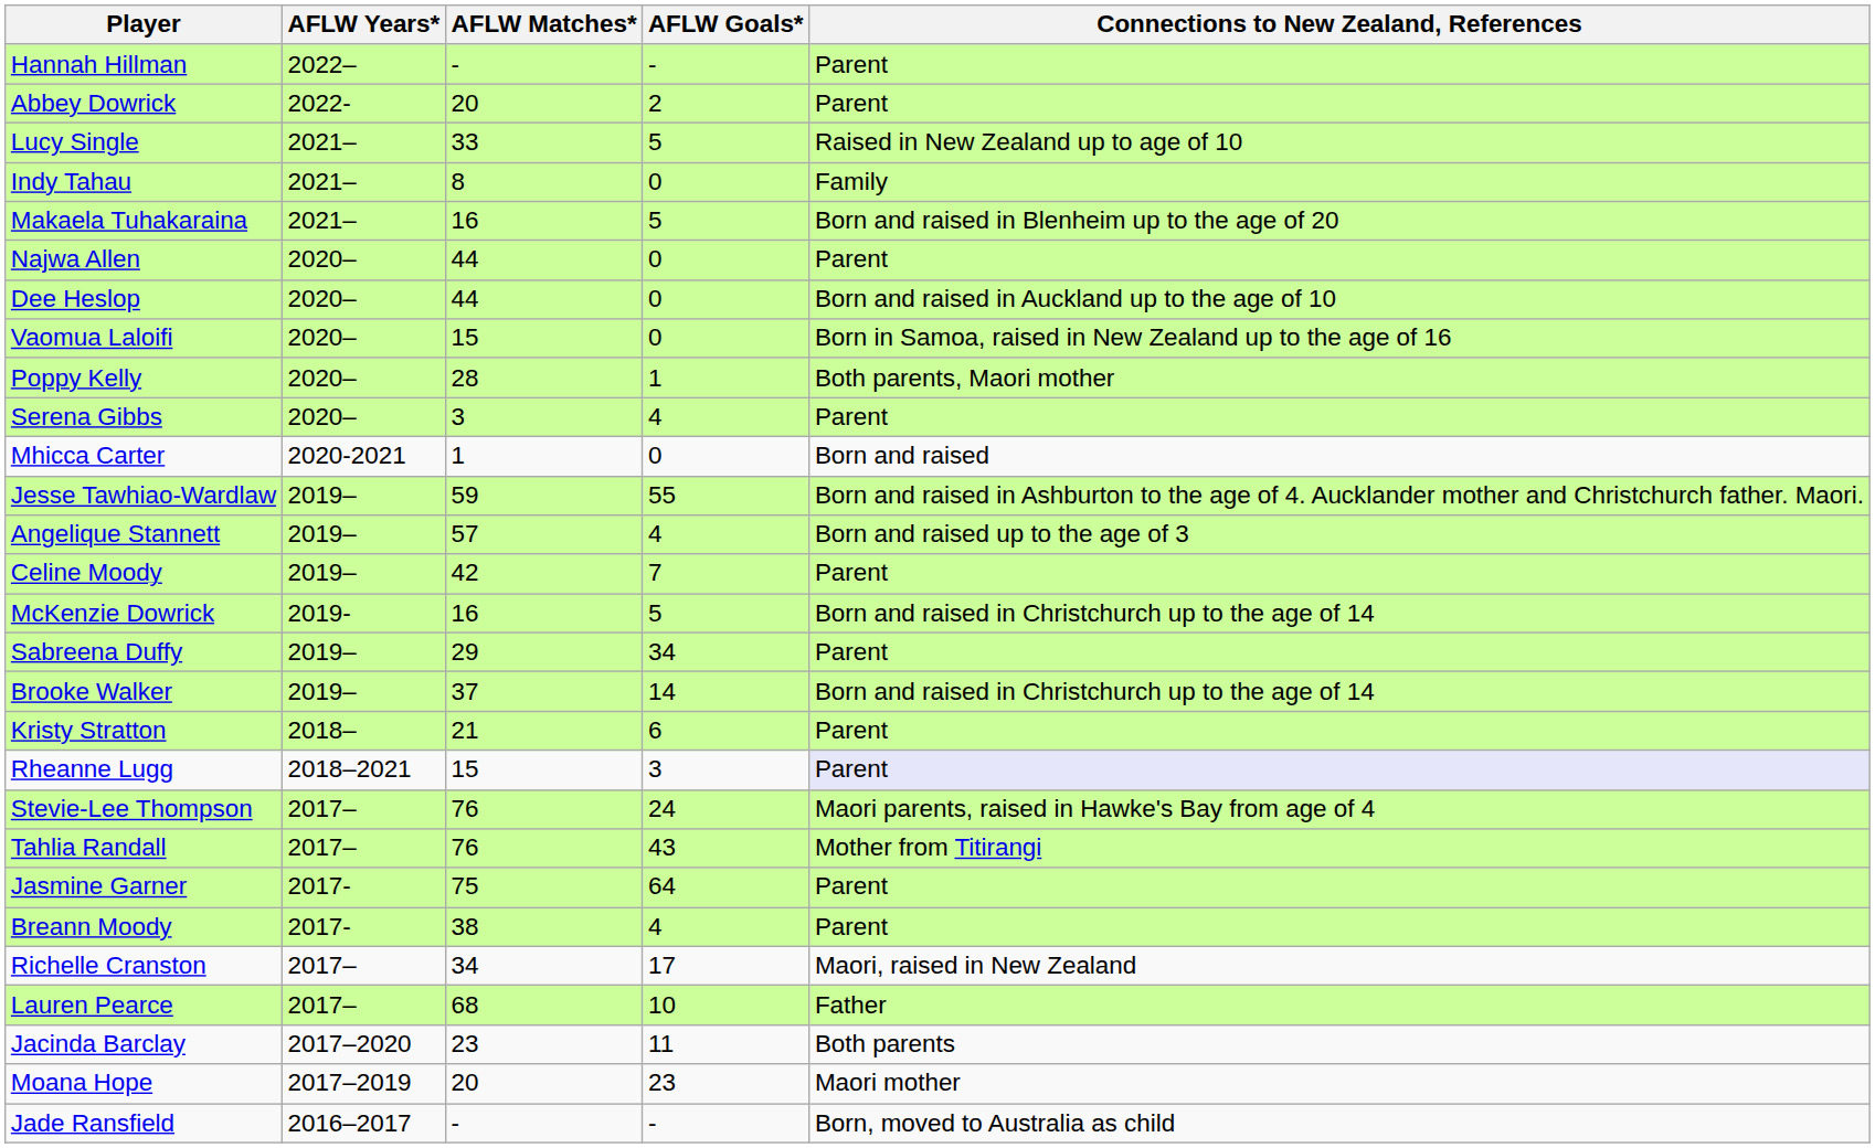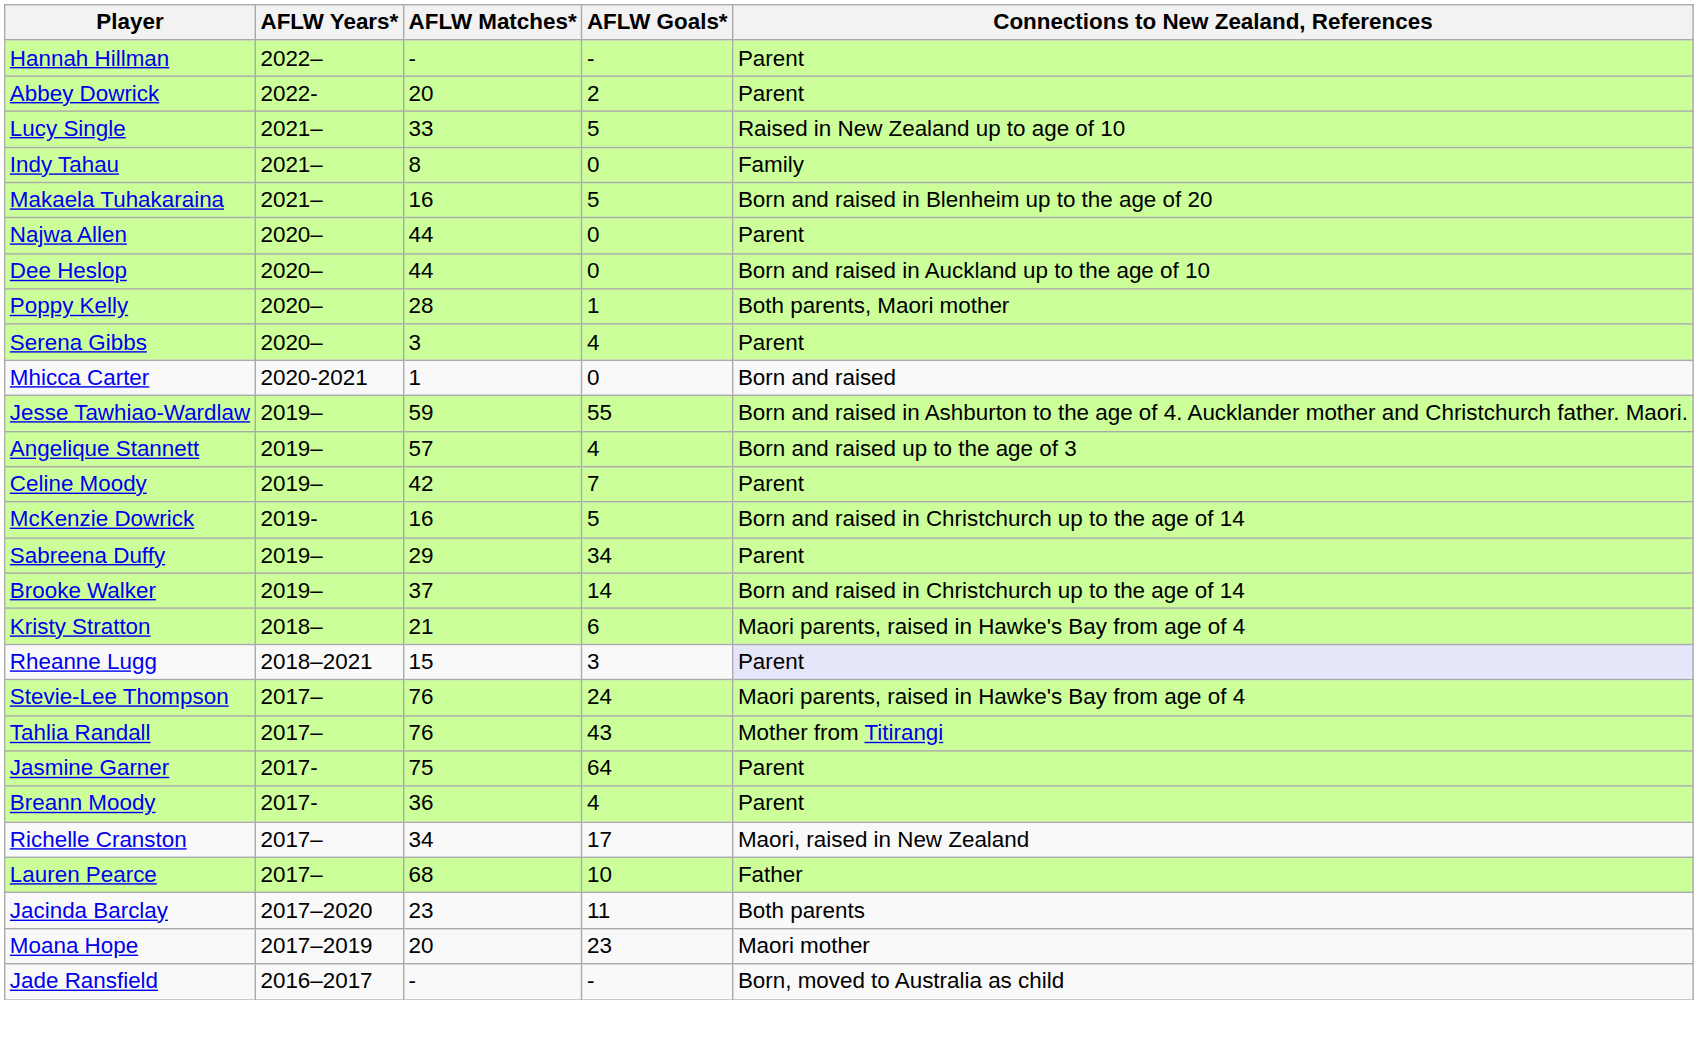 <table class="wikitable sortable">
 <tr>
 <th>Player</th>
 <th>AFLW Years*</th>
 <th>AFLW Matches*</th>
 <th>AFLW Goals*</th>
 <th>Connections to New Zealand, References</th>
 </tr>
 <tr bgcolor=#CCFF99>
 <td><a href='#'>Hannah Hillman</a></td>
 <td>2022–</td>
 <td>-</td>
 <td>-</td>
 <td>Parent</td>
 </tr>
 <tr bgcolor=#CCFF99>
 <td><a href='#'>Abbey Dowrick</a></td>
 <td>2022-</td>
 <td>20</td>
 <td>2</td>
 <td>Parent</td>
 </tr>
 <tr bgcolor=#CCFF99>
 <td><a href='#'>Lucy Single</a></td>
 <td>2021–</td>
 <td>33</td>
 <td>5</td>
 <td>Raised in New Zealand up to age of 10</td>
 </tr>
 <tr bgcolor=#CCFF99>
 <td><a href='#'>Indy Tahau</a></td>
 <td>2021–</td>
 <td>8</td>
 <td>0</td>
 <td>Family</td>
 </tr>
 <tr bgcolor=#CCFF99>
 <td><a href='#'>Makaela Tuhakaraina</a></td>
 <td>2021–</td>
 <td>16</td>
 <td>5</td>
 <td>Born and raised in Blenheim up to the age of 20</td>
 </tr>
 <tr bgcolor=#CCFF99>
 <td><a href='#'>Najwa Allen</a></td>
 <td>2020–</td>
 <td>44</td>
 <td>0</td>
 <td>Parent</td>
 </tr>
 <tr bgcolor=#CCFF99>
 <td><a href='#'>Dee Heslop</a></td>
 <td>2020–</td>
 <td>44</td>
 <td>0</td>
 <td>Born and raised in Auckland up to the age of 10</td>
-</tr>
-<tr bgcolor=#CCFF99>
-<td><a href='#'>Vaomua Laloifi</a></td>
-<td>2020–</td>
-<td>15</td>
-<td>0</td>
-<td>Born in Samoa, raised in New Zealand up to the age of 16</td>
 </tr>
 <tr bgcolor=#CCFF99>
 <td><a href='#'>Poppy Kelly</a></td>
 <td>2020–</td>
 <td>28</td>
 <td>1</td>
 <td>Both parents, Maori mother</td>
 </tr>
 <tr bgcolor=#CCFF99>
 <td><a href='#'>Serena Gibbs</a></td>
 <td>2020–</td>
 <td>3</td>
 <td>4</td>
 <td>Parent</td>
 </tr>
 <tr>
 <td><a href='#'>Mhicca Carter</a></td>
 <td>2020-2021</td>
 <td>1</td>
 <td>0</td>
 <td>Born and raised</td>
 </tr>
 <tr bgcolor=#CCFF99>
 <td><a href='#'>Jesse Tawhiao-Wardlaw</a></td>
 <td>2019–</td>
 <td>59</td>
 <td>55</td>
 <td>Born and raised in Ashburton to the age of 4. Aucklander mother and Christchurch father. Maori.</td>
 </tr>
 <tr bgcolor=#CCFF99>
 <td><a href='#'>Angelique Stannett</a></td>
 <td>2019–</td>
 <td>57</td>
 <td>4</td>
 <td>Born and raised up to the age of 3</td>
 </tr>
 <tr bgcolor=#CCFF99>
 <td><a href='#'>Celine Moody</a></td>
 <td>2019–</td>
 <td>42</td>
 <td>7</td>
 <td>Parent</td>
 </tr>
 <tr bgcolor=#CCFF99>
 <td><a href='#'>McKenzie Dowrick</a></td>
 <td>2019-</td>
 <td>16</td>
 <td>5</td>
 <td>Born and raised in Christchurch up to the age of 14</td>
 </tr>
 <tr bgcolor=#CCFF99>
 <td><a href='#'>Sabreena Duffy</a></td>
 <td>2019–</td>
 <td>29</td>
 <td>34</td>
 <td>Parent</td>
 </tr>
 <tr bgcolor=#CCFF99>
 <td><a href='#'>Brooke Walker</a></td>
 <td>2019–</td>
 <td>37</td>
 <td>14</td>
 <td>Born and raised in Christchurch up to the age of 14</td>
 </tr>
 <tr bgcolor=#CCFF99>
 <td><a href='#'>Kristy Stratton</a></td>
 <td>2018–</td>
 <td>21</td>
 <td>6</td>
-<td>Parent</td>
+<td>Maori parents, raised in Hawke's Bay from age of 4</td>
 </tr>
 <tr>
 <td><a href='#'>Rheanne Lugg</a></td>
 <td>2018–2021</td>
 <td>15</td>
 <td>3</td>
 <td style="background: lavender;">Parent</td>
 </tr>
 <tr bgcolor=#CCFF99>
 <td><a href='#'>Stevie-Lee Thompson</a></td>
 <td>2017–</td>
 <td>76</td>
 <td>24</td>
 <td>Maori parents, raised in Hawke's Bay from age of 4</td>
 </tr>
 <tr bgcolor=#CCFF99>
 <td><a href='#'>Tahlia Randall</a></td>
 <td>2017–</td>
 <td>76</td>
 <td>43</td>
 <td>Mother from <a href='#'>Titirangi</a></td>
 </tr>
 <tr bgcolor=#CCFF99>
 <td><a href='#'>Jasmine Garner</a></td>
 <td>2017-</td>
 <td>75</td>
 <td>64</td>
 <td>Parent</td>
 </tr>
 <tr bgcolor=#CCFF99>
 <td><a href='#'>Breann Moody</a></td>
 <td>2017-</td>
-<td>38</td>
+<td>36</td>
 <td>4</td>
 <td>Parent</td>
 </tr>
 <tr>
 <td><a href='#'>Richelle Cranston</a></td>
 <td>2017–</td>
 <td>34</td>
 <td>17</td>
 <td>Maori, raised in New Zealand</td>
 </tr>
 <tr bgcolor=#CCFF99>
 <td><a href='#'>Lauren Pearce</a></td>
 <td>2017–</td>
 <td>68</td>
 <td>10</td>
 <td>Father</td>
 </tr>
 <tr>
 <td><a href='#'>Jacinda Barclay</a></td>
 <td>2017–2020</td>
 <td>23</td>
 <td>11</td>
 <td>Both parents</td>
 </tr>
 <tr>
 <td><a href='#'>Moana Hope</a></td>
 <td>2017–2019</td>
 <td>20</td>
 <td>23</td>
 <td>Maori mother</td>
 </tr>
 <tr>
 <td><a href='#'>Jade Ransfield</a></td>
 <td>2016–2017</td>
 <td>-</td>
 <td>-</td>
 <td>Born, moved to Australia as child</td>
 </tr>
 </table>
